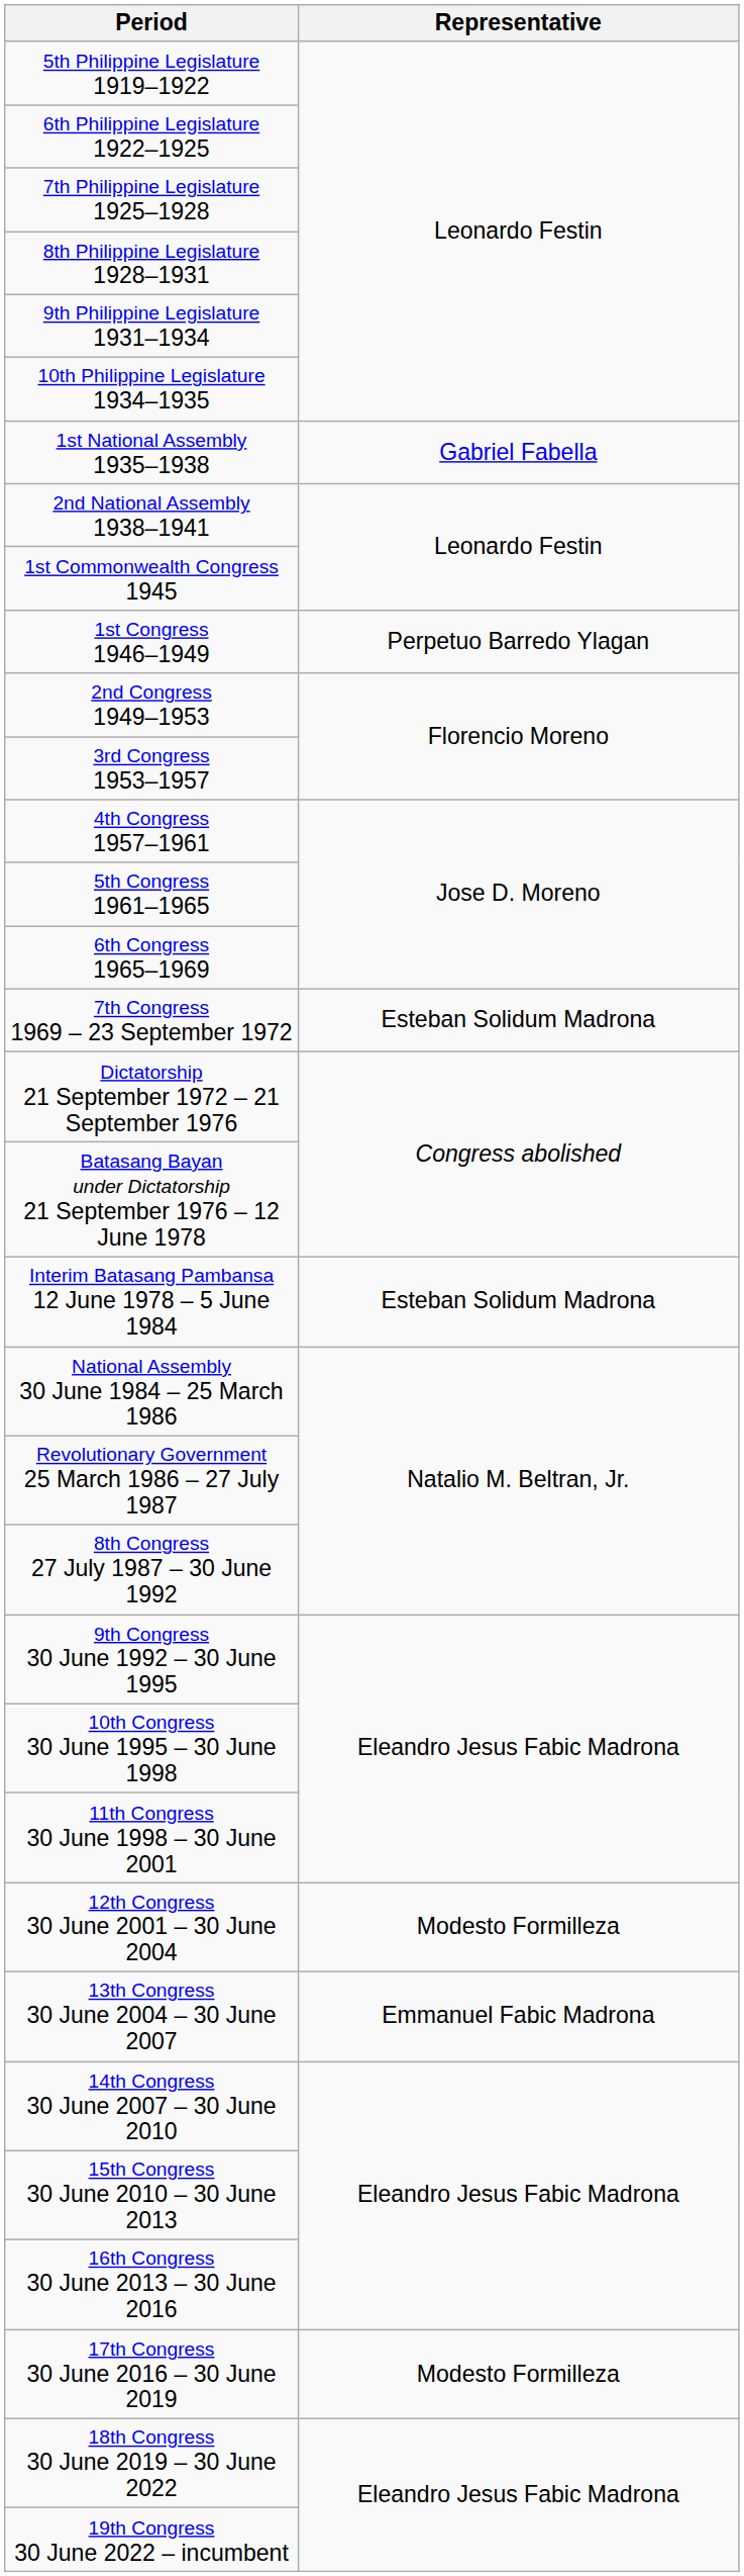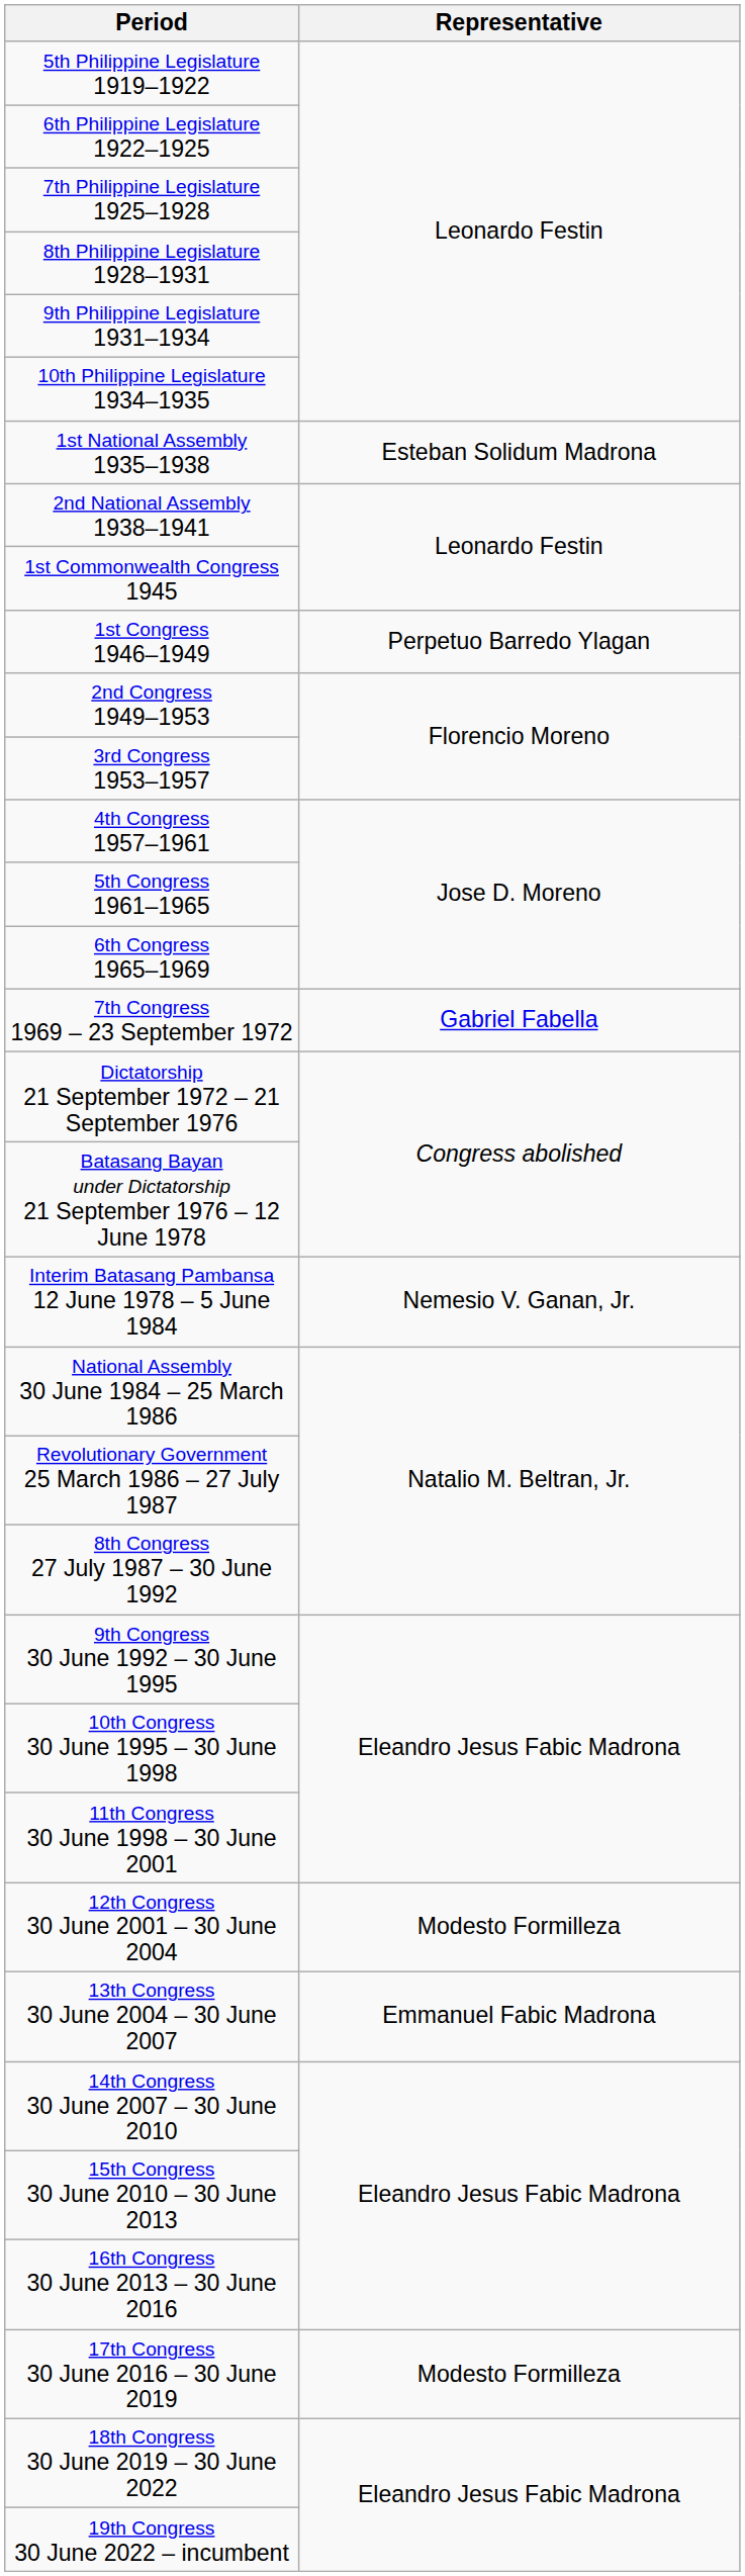 <table class="wikitable" style="text-align:center; width:40%;">
 <tr>
 <th width="40%">Period</th>
 <th>Representative</th>
 </tr>
 <tr>
 <td><small><a href='#'>5th Philippine Legislature</a></small><br>1919–1922</td>
 <td rowspan="6">Leonardo Festin</td>
 </tr>
 <tr>
 <td><small><a href='#'>6th Philippine Legislature</a></small><br>1922–1925</td>
 </tr>
 <tr>
 <td><small><a href='#'>7th Philippine Legislature</a></small><br>1925–1928</td>
 </tr>
 <tr>
 <td><small><a href='#'>8th Philippine Legislature</a></small><br>1928–1931</td>
 </tr>
 <tr>
 <td><small><a href='#'>9th Philippine Legislature</a></small><br>1931–1934</td>
 </tr>
 <tr>
 <td><small><a href='#'>10th Philippine Legislature</a></small><br>1934–1935</td>
 </tr>
 <tr>
 <td><small><a href='#'>1st National Assembly</a></small><br>1935–1938</td>
-<td><a href='#'>Gabriel Fabella</a></td>
+<td>Esteban Solidum Madrona</td>
 </tr>
 <tr>
 <td><small><a href='#'>2nd National Assembly</a></small><br>1938–1941</td>
 <td rowspan="2">Leonardo Festin</td>
 </tr>
 <tr>
 <td><small><a href='#'>1st Commonwealth Congress</a></small><br>1945</td>
 </tr>
 <tr>
 <td><small><a href='#'>1st Congress</a></small><br>1946–1949</td>
 <td>Perpetuo Barredo Ylagan</td>
 </tr>
 <tr>
 <td><small><a href='#'>2nd Congress</a></small><br>1949–1953</td>
 <td rowspan="2">Florencio Moreno</td>
 </tr>
 <tr>
 <td><small><a href='#'>3rd Congress</a></small><br>1953–1957</td>
 </tr>
 <tr>
 <td><small><a href='#'>4th Congress</a></small><br>1957–1961</td>
 <td rowspan="3">Jose D. Moreno</td>
 </tr>
 <tr>
 <td><small><a href='#'>5th Congress</a></small><br>1961–1965</td>
 </tr>
 <tr>
 <td><small><a href='#'>6th Congress</a></small><br>1965–1969</td>
 </tr>
 <tr>
 <td><small><a href='#'>7th Congress</a></small><br>1969 – 23 September 1972</td>
-<td>Esteban Solidum Madrona</td>
+<td><a href='#'>Gabriel Fabella</a></td>
 </tr>
 <tr>
 <td><small><a href='#'>Dictatorship</a></small><br>21 September 1972 – 21 September 1976</td>
 <td rowspan=2><em>Congress abolished</em></td>
 </tr>
 <tr>
 <td><small><a href='#'>Batasang Bayan</a><br><em>under Dictatorship</em></small><br>21 September 1976 – 12 June 1978</td>
 </tr>
 <tr>
 <td><small><a href='#'>Interim Batasang Pambansa</a></small><br>12 June 1978 – 5 June 1984</td>
-<td>Esteban Solidum Madrona</td>
+<td>Nemesio V. Ganan, Jr.</td>
 </tr>
 <tr>
 <td><small><a href='#'>National Assembly</a></small><br>30 June 1984 – 25 March 1986</td>
 <td rowspan=3>Natalio M. Beltran, Jr.</td>
 </tr>
 <tr>
 <td><small><a href='#'>Revolutionary Government</a></small><br>25 March 1986 – 27 July 1987</td>
 </tr>
 <tr>
 <td><small><a href='#'>8th Congress</a></small><br>27 July 1987 – 30 June 1992</td>
 </tr>
 <tr>
 <td><small><a href='#'>9th Congress</a></small><br>30 June 1992 – 30 June 1995</td>
 <td rowspan="3">Eleandro Jesus Fabic Madrona</td>
 </tr>
 <tr>
 <td><small><a href='#'>10th Congress</a></small><br>30 June 1995 – 30 June 1998</td>
 </tr>
 <tr>
 <td><small><a href='#'>11th Congress</a></small><br>30 June 1998 – 30 June 2001</td>
 </tr>
 <tr>
 <td><small><a href='#'>12th Congress</a></small><br>30 June 2001 – 30 June 2004</td>
 <td>Modesto Formilleza</td>
 </tr>
 <tr>
 <td><small><a href='#'>13th Congress</a></small><br>30 June 2004 – 30 June 2007</td>
 <td>Emmanuel Fabic Madrona</td>
 </tr>
 <tr>
 <td><small><a href='#'>14th Congress</a></small><br>30 June 2007 – 30 June 2010</td>
 <td rowspan="3">Eleandro Jesus Fabic Madrona</td>
 </tr>
 <tr>
 <td><small><a href='#'>15th Congress</a></small><br>30 June 2010 – 30 June 2013</td>
 </tr>
 <tr>
 <td><small><a href='#'>16th Congress</a></small><br>30 June 2013 – 30 June 2016</td>
 </tr>
 <tr>
 <td><small><a href='#'>17th Congress</a></small><br>30 June 2016 – 30 June 2019</td>
 <td>Modesto Formilleza</td>
 </tr>
 <tr>
 <td><small><a href='#'>18th Congress</a></small><br>30 June 2019 – 30 June 2022</td>
 <td rowspan="2">Eleandro Jesus Fabic Madrona</td>
 </tr>
 <tr>
 <td><small><a href='#'>19th Congress</a></small><br>30 June 2022 – incumbent</td>
 </tr>
 </table>
